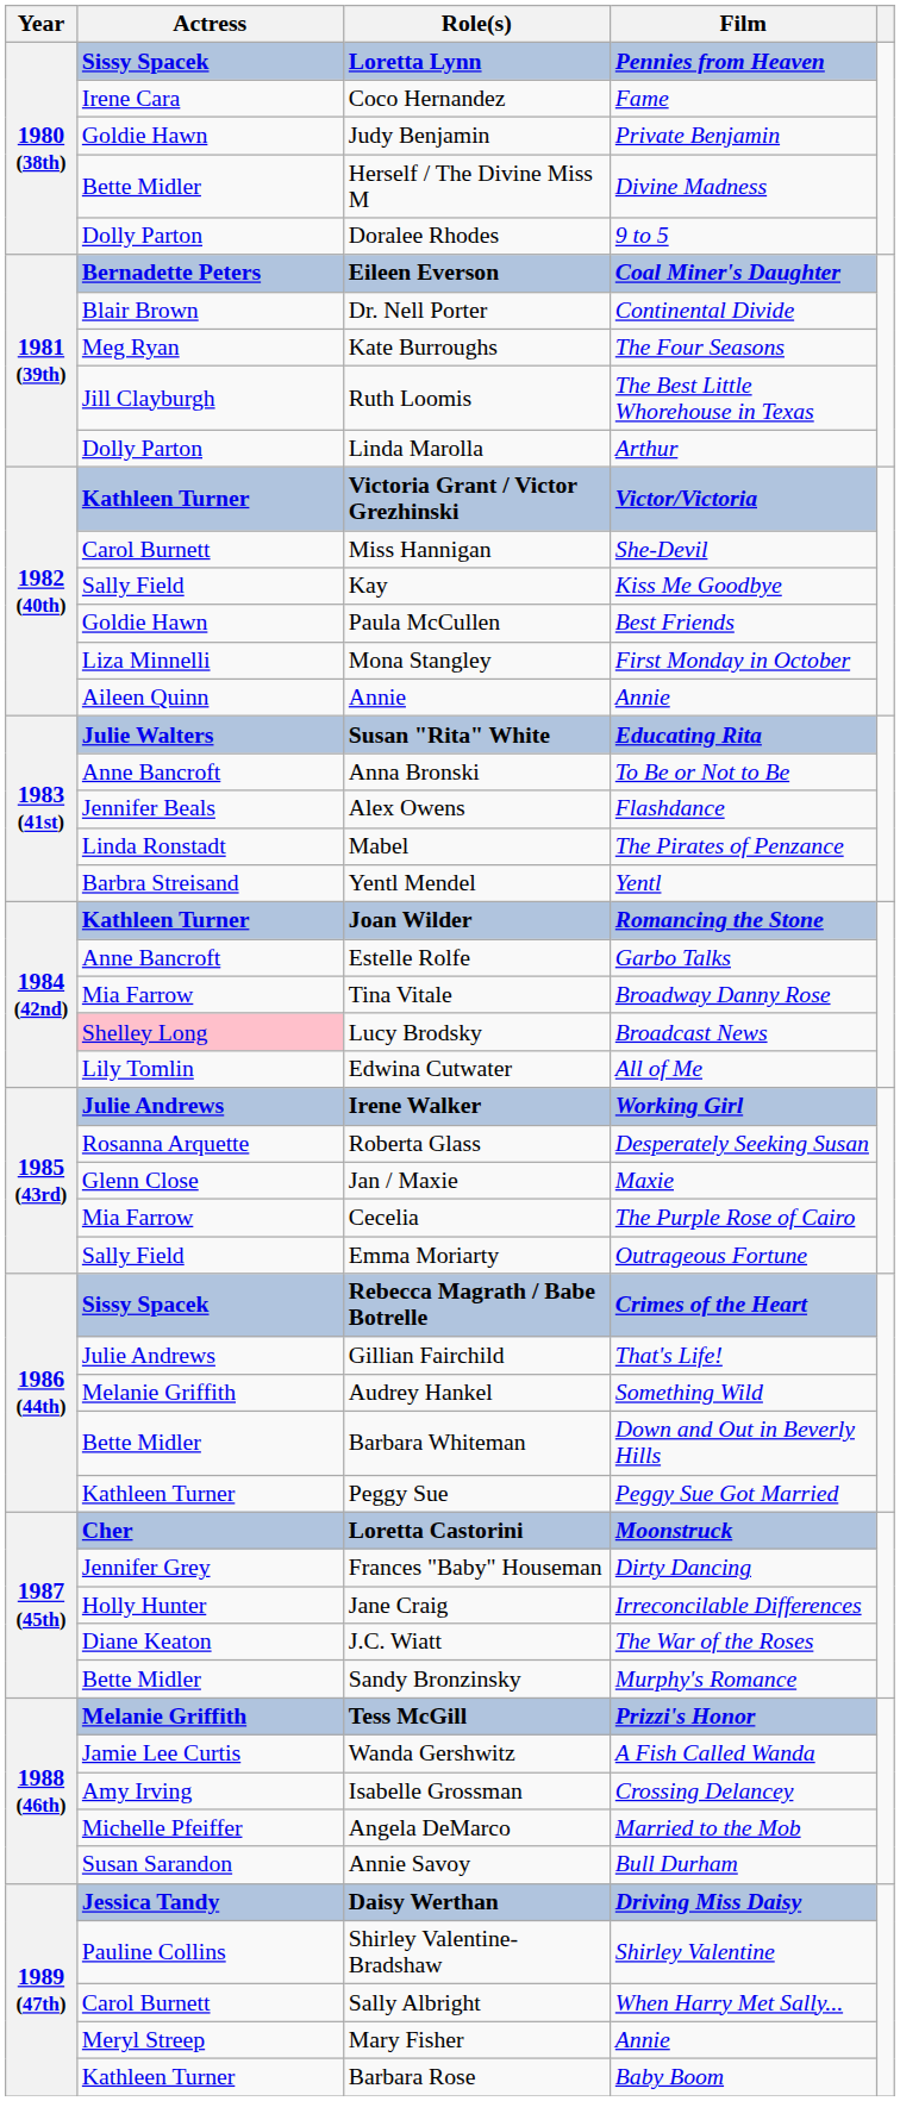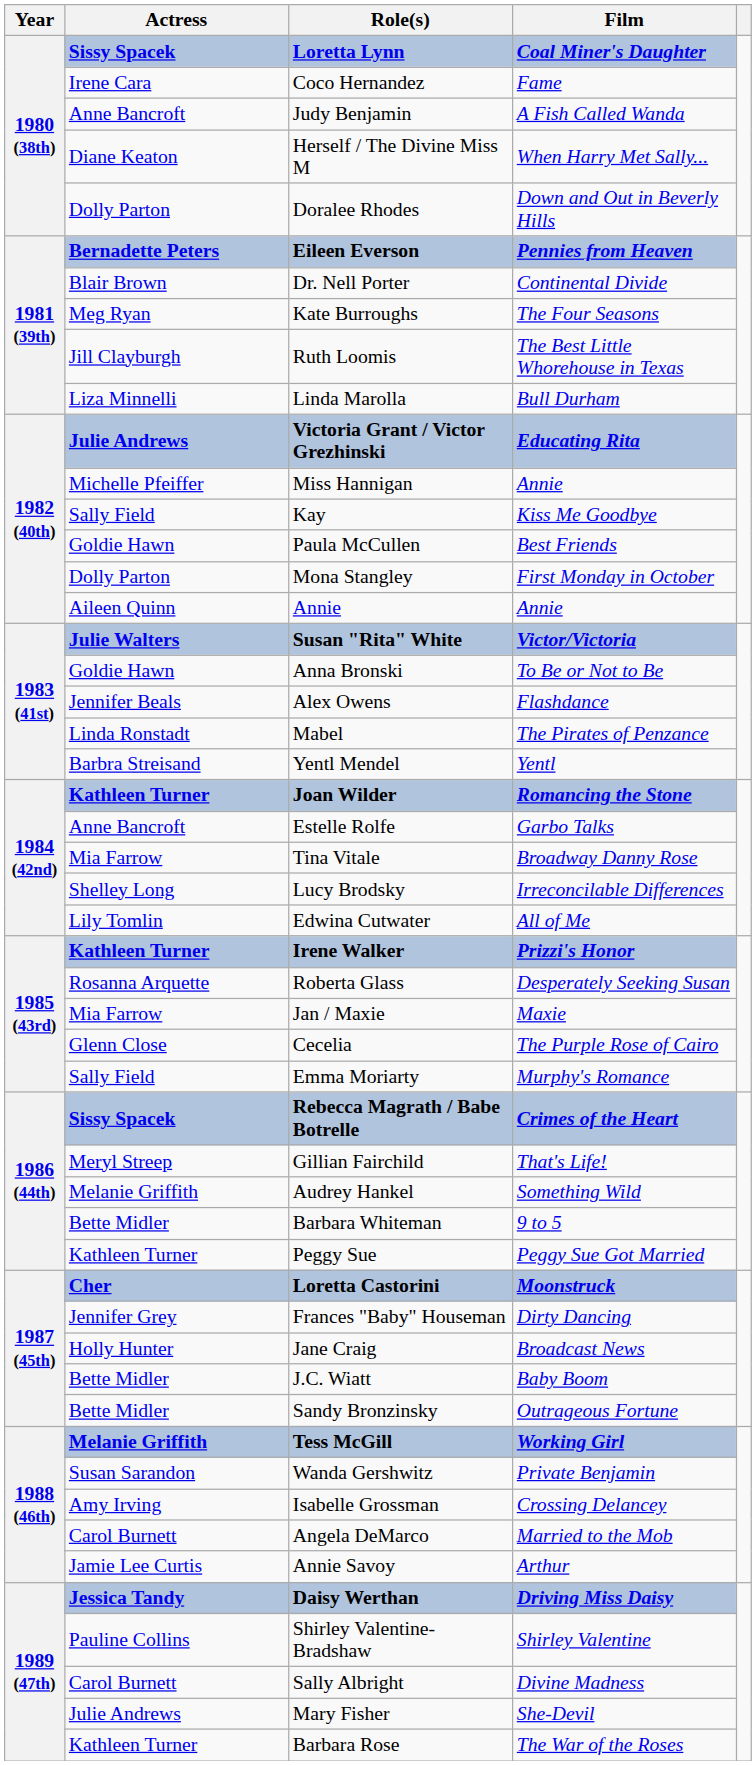 <table class="wikitable sortable">
 <tr>
 <th scope="col" style="width:8%;">Year</th>
 <th scope="col" style="width:30%;">Actress</th>
 <th scope="col" style="width:30%;">Role(s)</th>
 <th scope="col" style="width:30%;">Film</th>
 <th scope="col" style="width:2%;" class="unsortable"></th>
 </tr>
 <tr>
 <th rowspan="5" style="text-align:center;"><a href='#'>1980</a> <br> <small>(<a href='#'>38th</a>)</small></th>
 <td style="background:#B0C4DE;"><strong><a href='#'>Sissy Spacek</a></strong></td>
 <td style="background:#B0C4DE;"><strong><a href='#'>Loretta Lynn</a></strong></td>
-<td style="background:#B0C4DE;"><strong><em><a href='#'>Pennies from Heaven</a></em></strong></td>
+<td style="background:#B0C4DE;"><strong><em><a href='#'>Coal Miner's Daughter</a></em></strong></td>
 <td rowspan=5></td>
 </tr>
 <tr>
 <td><a href='#'>Irene Cara</a></td>
 <td>Coco Hernandez</td>
 <td><em><a href='#'>Fame</a></em></td>
 </tr>
 <tr>
-<td><a href='#'>Goldie Hawn</a></td>
+<td><a href='#'>Anne Bancroft</a></td>
 <td>Judy Benjamin</td>
-<td><em><a href='#'>Private Benjamin</a></em></td>
+<td><em><a href='#'>A Fish Called Wanda</a></em></td>
 </tr>
 <tr>
-<td><a href='#'>Bette Midler</a></td>
+<td><a href='#'>Diane Keaton</a></td>
 <td>Herself / The Divine Miss M</td>
-<td><em><a href='#'>Divine Madness</a></em></td>
+<td><em><a href='#'>When Harry Met Sally...</a></em></td>
 </tr>
 <tr>
 <td><a href='#'>Dolly Parton</a></td>
 <td>Doralee Rhodes</td>
-<td><em><a href='#'>9 to 5</a></em></td>
+<td><em><a href='#'>Down and Out in Beverly Hills</a></em></td>
 </tr>
 <tr>
 <th rowspan="5" style="text-align:center;"><a href='#'>1981</a> <br> <small>(<a href='#'>39th</a>)</small></th>
 <td style="background:#B0C4DE;"><strong><a href='#'>Bernadette Peters</a></strong></td>
 <td style="background:#B0C4DE;"><strong>Eileen Everson</strong></td>
-<td style="background:#B0C4DE;"><strong><em><a href='#'>Coal Miner's Daughter</a></em></strong></td>
+<td style="background:#B0C4DE;"><strong><em><a href='#'>Pennies from Heaven</a></em></strong></td>
 <td rowspan=5></td>
 </tr>
 <tr>
 <td><a href='#'>Blair Brown</a></td>
 <td>Dr. Nell Porter</td>
 <td><em><a href='#'>Continental Divide</a></em></td>
 </tr>
 <tr>
 <td><a href='#'>Meg Ryan</a></td>
 <td>Kate Burroughs</td>
 <td><em><a href='#'>The Four Seasons</a></em></td>
 </tr>
 <tr>
 <td><a href='#'>Jill Clayburgh</a></td>
 <td>Ruth Loomis</td>
 <td><em><a href='#'>The Best Little Whorehouse in Texas</a></em></td>
 </tr>
 <tr>
-<td><a href='#'>Dolly Parton</a></td>
+<td><a href='#'>Liza Minnelli</a></td>
 <td>Linda Marolla</td>
-<td><em><a href='#'>Arthur</a></em></td>
+<td><em><a href='#'>Bull Durham</a></em></td>
 </tr>
 <tr>
 <th rowspan="6" style="text-align:center;"><a href='#'>1982</a> <br> <small>(<a href='#'>40th</a>)</small></th>
-<td style="background:#B0C4DE;"><strong><a href='#'>Kathleen Turner</a></strong></td>
+<td style="background:#B0C4DE;"><strong><a href='#'>Julie Andrews</a></strong></td>
 <td style="background:#B0C4DE;"><strong>Victoria Grant / Victor Grezhinski</strong></td>
-<td style="background:#B0C4DE;"><strong><em><a href='#'>Victor/Victoria</a></em></strong></td>
+<td style="background:#B0C4DE;"><strong><em><a href='#'>Educating Rita</a></em></strong></td>
 <td rowspan=6></td>
 </tr>
 <tr>
-<td><a href='#'>Carol Burnett</a></td>
+<td><a href='#'>Michelle Pfeiffer</a></td>
 <td>Miss Hannigan</td>
-<td><em><a href='#'>She-Devil</a></em></td>
+<td><em><a href='#'>Annie</a></em></td>
 </tr>
 <tr>
 <td><a href='#'>Sally Field</a></td>
 <td>Kay</td>
 <td><em><a href='#'>Kiss Me Goodbye</a></em></td>
 </tr>
 <tr>
 <td><a href='#'>Goldie Hawn</a></td>
 <td>Paula McCullen</td>
 <td><em><a href='#'>Best Friends</a></em></td>
 </tr>
 <tr>
-<td><a href='#'>Liza Minnelli</a></td>
+<td><a href='#'>Dolly Parton</a></td>
 <td>Mona Stangley</td>
 <td><em><a href='#'>First Monday in October</a></em></td>
 </tr>
 <tr>
 <td><a href='#'>Aileen Quinn</a></td>
 <td><a href='#'>Annie</a></td>
 <td><em><a href='#'>Annie</a></em></td>
 </tr>
 <tr>
 <th rowspan="5" style="text-align:center;"><a href='#'>1983</a> <br> <small>(<a href='#'>41st</a>)</small></th>
 <td style="background:#B0C4DE;"><strong><a href='#'>Julie Walters</a></strong></td>
 <td style="background:#B0C4DE;"><strong>Susan "Rita" White</strong></td>
-<td style="background:#B0C4DE;"><strong><em><a href='#'>Educating Rita</a></em></strong></td>
+<td style="background:#B0C4DE;"><strong><em><a href='#'>Victor/Victoria</a></em></strong></td>
 <td rowspan=5></td>
 </tr>
 <tr>
-<td><a href='#'>Anne Bancroft</a></td>
+<td><a href='#'>Goldie Hawn</a></td>
 <td>Anna Bronski</td>
 <td><em><a href='#'>To Be or Not to Be</a></em></td>
 </tr>
 <tr>
 <td><a href='#'>Jennifer Beals</a></td>
 <td>Alex Owens</td>
 <td><em><a href='#'>Flashdance</a></em></td>
 </tr>
 <tr>
 <td><a href='#'>Linda Ronstadt</a></td>
 <td>Mabel</td>
 <td><em><a href='#'>The Pirates of Penzance</a></em></td>
 </tr>
 <tr>
 <td><a href='#'>Barbra Streisand</a></td>
 <td>Yentl Mendel</td>
 <td><em><a href='#'>Yentl</a></em></td>
 </tr>
 <tr>
 <th rowspan="5" style="text-align:center;"><a href='#'>1984</a> <br> <small>(<a href='#'>42nd</a>)</small></th>
 <td style="background:#B0C4DE;"><strong><a href='#'>Kathleen Turner</a></strong></td>
 <td style="background:#B0C4DE;"><strong>Joan Wilder</strong></td>
 <td style="background:#B0C4DE;"><strong><em><a href='#'>Romancing the Stone</a></em></strong></td>
 <td rowspan=5></td>
 </tr>
 <tr>
 <td><a href='#'>Anne Bancroft</a></td>
 <td>Estelle Rolfe</td>
 <td><em><a href='#'>Garbo Talks</a></em></td>
 </tr>
 <tr>
 <td><a href='#'>Mia Farrow</a></td>
 <td>Tina Vitale</td>
 <td><em><a href='#'>Broadway Danny Rose</a></em></td>
 </tr>
 <tr>
-<td style="background: pink;"><a href='#'>Shelley Long</a></td>
+<td><a href='#'>Shelley Long</a></td>
 <td>Lucy Brodsky</td>
-<td><em><a href='#'>Broadcast News</a></em></td>
+<td><em><a href='#'>Irreconcilable Differences</a></em></td>
 </tr>
 <tr>
 <td><a href='#'>Lily Tomlin</a></td>
 <td>Edwina Cutwater</td>
 <td><em><a href='#'>All of Me</a></em></td>
 </tr>
 <tr>
 <th rowspan="5" style="text-align:center;"><a href='#'>1985</a> <br> <small>(<a href='#'>43rd</a>)</small></th>
-<td style="background:#B0C4DE;"><strong><a href='#'>Julie Andrews</a></strong></td>
+<td style="background:#B0C4DE;"><strong><a href='#'>Kathleen Turner</a></strong></td>
 <td style="background:#B0C4DE;"><strong>Irene Walker</strong></td>
-<td style="background:#B0C4DE;"><strong><em><a href='#'>Working Girl</a></em></strong></td>
+<td style="background:#B0C4DE;"><strong><em><a href='#'>Prizzi's Honor</a></em></strong></td>
 <td rowspan=5></td>
 </tr>
 <tr>
 <td><a href='#'>Rosanna Arquette</a></td>
 <td>Roberta Glass</td>
 <td><em><a href='#'>Desperately Seeking Susan</a></em></td>
 </tr>
 <tr>
-<td><a href='#'>Glenn Close</a></td>
+<td><a href='#'>Mia Farrow</a></td>
 <td>Jan / Maxie</td>
 <td><em><a href='#'>Maxie</a></em></td>
 </tr>
 <tr>
-<td><a href='#'>Mia Farrow</a></td>
+<td><a href='#'>Glenn Close</a></td>
 <td>Cecelia</td>
 <td><em><a href='#'>The Purple Rose of Cairo</a></em></td>
 </tr>
 <tr>
 <td><a href='#'>Sally Field</a></td>
 <td>Emma Moriarty</td>
-<td><em><a href='#'>Outrageous Fortune</a></em></td>
+<td><em><a href='#'>Murphy's Romance</a></em></td>
 </tr>
 <tr>
 <th rowspan="5" style="text-align:center;"><a href='#'>1986</a> <br> <small>(<a href='#'>44th</a>)</small></th>
 <td style="background:#B0C4DE;"><strong><a href='#'>Sissy Spacek</a></strong></td>
 <td style="background:#B0C4DE;"><strong>Rebecca Magrath / Babe Botrelle</strong></td>
 <td style="background:#B0C4DE;"><strong><em><a href='#'>Crimes of the Heart</a></em></strong></td>
 <td rowspan=5></td>
 </tr>
 <tr>
-<td><a href='#'>Julie Andrews</a></td>
+<td><a href='#'>Meryl Streep</a></td>
 <td>Gillian Fairchild</td>
 <td><em><a href='#'>That's Life!</a></em></td>
 </tr>
 <tr>
 <td><a href='#'>Melanie Griffith</a></td>
 <td>Audrey Hankel</td>
 <td><em><a href='#'>Something Wild</a></em></td>
 </tr>
 <tr>
 <td><a href='#'>Bette Midler</a></td>
 <td>Barbara Whiteman</td>
-<td><em><a href='#'>Down and Out in Beverly Hills</a></em></td>
+<td><em><a href='#'>9 to 5</a></em></td>
 </tr>
 <tr>
 <td><a href='#'>Kathleen Turner</a></td>
 <td>Peggy Sue</td>
 <td><em><a href='#'>Peggy Sue Got Married</a></em></td>
 </tr>
 <tr>
 <th rowspan="5" style="text-align:center;"><a href='#'>1987</a> <br> <small>(<a href='#'>45th</a>)</small></th>
 <td style="background:#B0C4DE;"><strong><a href='#'>Cher</a></strong></td>
 <td style="background:#B0C4DE;"><strong>Loretta Castorini</strong></td>
 <td style="background:#B0C4DE;"><strong><em><a href='#'>Moonstruck</a></em></strong></td>
 <td rowspan=5></td>
 </tr>
 <tr>
 <td><a href='#'>Jennifer Grey</a></td>
 <td>Frances "Baby" Houseman</td>
 <td><em><a href='#'>Dirty Dancing</a></em></td>
 </tr>
 <tr>
 <td><a href='#'>Holly Hunter</a></td>
 <td>Jane Craig</td>
-<td><em><a href='#'>Irreconcilable Differences</a></em></td>
+<td><em><a href='#'>Broadcast News</a></em></td>
 </tr>
 <tr>
-<td><a href='#'>Diane Keaton</a></td>
+<td><a href='#'>Bette Midler</a></td>
 <td>J.C. Wiatt</td>
-<td><em><a href='#'>The War of the Roses</a></em></td>
+<td><em><a href='#'>Baby Boom</a></em></td>
 </tr>
 <tr>
 <td><a href='#'>Bette Midler</a></td>
 <td>Sandy Bronzinsky</td>
-<td><em><a href='#'>Murphy's Romance</a></em></td>
+<td><em><a href='#'>Outrageous Fortune</a></em></td>
 </tr>
 <tr>
 <th rowspan="5" style="text-align:center;"><a href='#'>1988</a> <br> <small>(<a href='#'>46th</a>)</small></th>
 <td style="background:#B0C4DE;"><strong><a href='#'>Melanie Griffith</a></strong></td>
 <td style="background:#B0C4DE;"><strong>Tess McGill</strong></td>
-<td style="background:#B0C4DE;"><strong><em><a href='#'>Prizzi's Honor</a></em></strong></td>
+<td style="background:#B0C4DE;"><strong><em><a href='#'>Working Girl</a></em></strong></td>
 <td rowspan=5></td>
 </tr>
 <tr>
-<td><a href='#'>Jamie Lee Curtis</a></td>
+<td><a href='#'>Susan Sarandon</a></td>
 <td>Wanda Gershwitz</td>
-<td><em><a href='#'>A Fish Called Wanda</a></em></td>
+<td><em><a href='#'>Private Benjamin</a></em></td>
 </tr>
 <tr>
 <td><a href='#'>Amy Irving</a></td>
 <td>Isabelle Grossman</td>
 <td><em><a href='#'>Crossing Delancey</a></em></td>
 </tr>
 <tr>
-<td><a href='#'>Michelle Pfeiffer</a></td>
+<td><a href='#'>Carol Burnett</a></td>
 <td>Angela DeMarco</td>
 <td><em><a href='#'>Married to the Mob</a></em></td>
 </tr>
 <tr>
-<td><a href='#'>Susan Sarandon</a></td>
+<td><a href='#'>Jamie Lee Curtis</a></td>
 <td>Annie Savoy</td>
-<td><em><a href='#'>Bull Durham</a></em></td>
+<td><em><a href='#'>Arthur</a></em></td>
 </tr>
 <tr>
 <th rowspan="5" style="text-align:center;"><a href='#'>1989</a> <br> <small>(<a href='#'>47th</a>)</small></th>
 <td style="background:#B0C4DE;"><strong><a href='#'>Jessica Tandy</a></strong></td>
 <td style="background:#B0C4DE;"><strong>Daisy Werthan</strong></td>
 <td style="background:#B0C4DE;"><strong><em><a href='#'>Driving Miss Daisy</a></em></strong></td>
 <td rowspan=5></td>
 </tr>
 <tr>
 <td><a href='#'>Pauline Collins</a></td>
 <td>Shirley Valentine-Bradshaw</td>
 <td><em><a href='#'>Shirley Valentine</a></em></td>
 </tr>
 <tr>
 <td><a href='#'>Carol Burnett</a></td>
 <td>Sally Albright</td>
-<td><em><a href='#'>When Harry Met Sally...</a></em></td>
+<td><em><a href='#'>Divine Madness</a></em></td>
 </tr>
 <tr>
-<td><a href='#'>Meryl Streep</a></td>
+<td><a href='#'>Julie Andrews</a></td>
 <td>Mary Fisher</td>
-<td><em><a href='#'>Annie</a></em></td>
+<td><em><a href='#'>She-Devil</a></em></td>
 </tr>
 <tr>
 <td><a href='#'>Kathleen Turner</a></td>
 <td>Barbara Rose</td>
-<td><em><a href='#'>Baby Boom</a></em></td>
+<td><em><a href='#'>The War of the Roses</a></em></td>
 </tr>
 </table>
